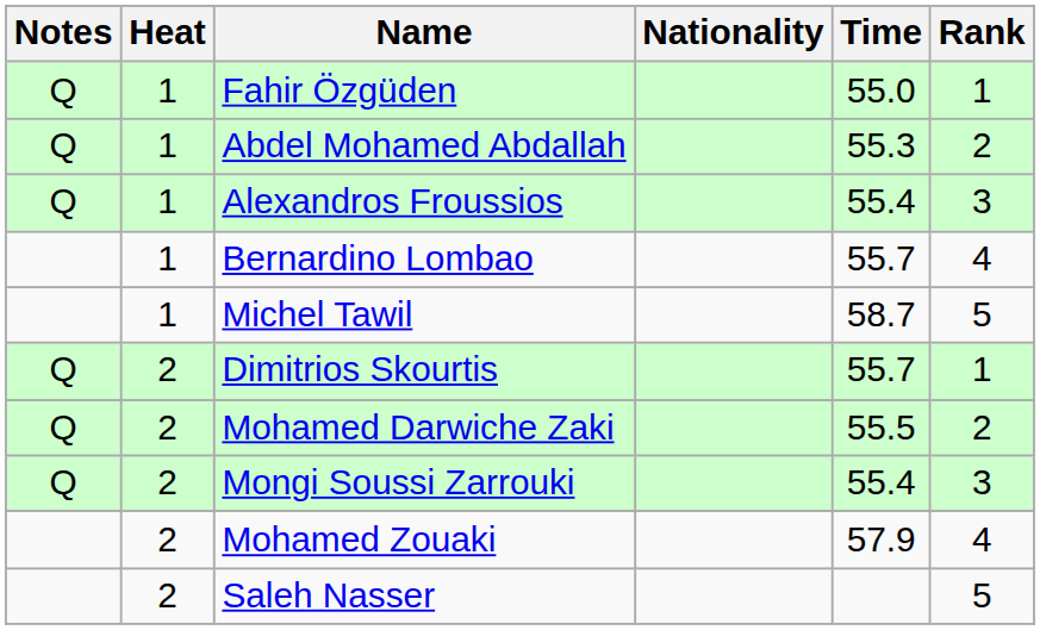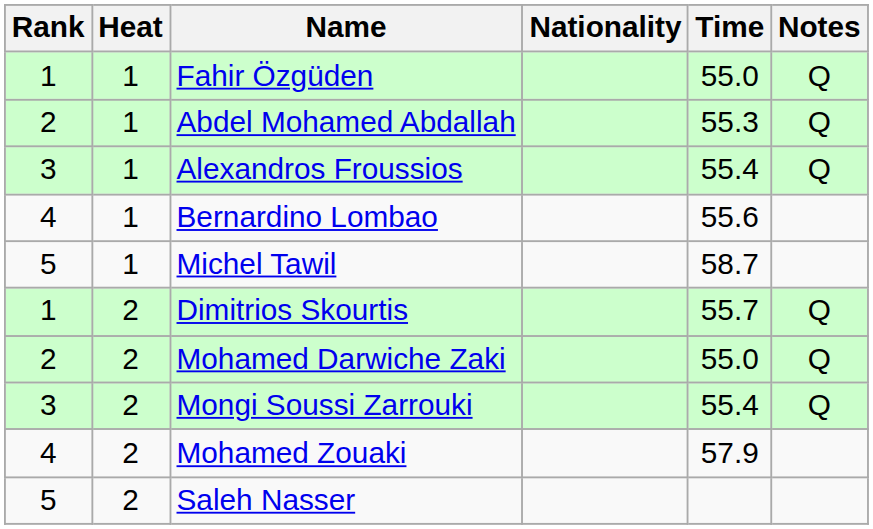 <table class="wikitable sortable" style="text-align:center">
 <tr>
-<th>Notes</th>
+<th>Rank</th>
 <th>Heat</th>
 <th>Name</th>
 <th>Nationality</th>
 <th>Time</th>
-<th>Rank</th>
+<th>Notes</th>
 </tr>
 <tr bgcolor=ccffcc>
-<td>Q</td>
+<td>1</td>
 <td>1</td>
 <td align=left><a href='#'>Fahir Özgüden</a></td>
 <td align=left></td>
 <td>55.0</td>
-<td>1</td>
+<td>Q</td>
 </tr>
 <tr bgcolor=ccffcc>
-<td>Q</td>
+<td>2</td>
 <td>1</td>
 <td align=left><a href='#'>Abdel Mohamed Abdallah</a></td>
 <td align=left></td>
 <td>55.3</td>
-<td>2</td>
+<td>Q</td>
 </tr>
 <tr bgcolor=ccffcc>
-<td>Q</td>
+<td>3</td>
 <td>1</td>
 <td align=left><a href='#'>Alexandros Froussios</a></td>
 <td align=left></td>
 <td>55.4</td>
-<td>3</td>
+<td>Q</td>
 </tr>
 <tr>
-<td></td>
+<td>4</td>
 <td>1</td>
 <td align=left><a href='#'>Bernardino Lombao</a></td>
 <td align=left></td>
-<td>55.7</td>
-<td>4</td>
+<td>55.6</td>
+<td></td>
 </tr>
 <tr>
-<td></td>
+<td>5</td>
 <td>1</td>
 <td align=left><a href='#'>Michel Tawil</a></td>
 <td align=left></td>
 <td>58.7</td>
-<td>5</td>
+<td></td>
 </tr>
 <tr bgcolor=ccffcc>
-<td>Q</td>
+<td>1</td>
 <td>2</td>
 <td align=left><a href='#'>Dimitrios Skourtis</a></td>
 <td align=left></td>
 <td>55.7</td>
-<td>1</td>
+<td>Q</td>
 </tr>
 <tr bgcolor=ccffcc>
-<td>Q</td>
+<td>2</td>
 <td>2</td>
 <td align=left><a href='#'>Mohamed Darwiche Zaki</a></td>
 <td align=left></td>
-<td>55.5</td>
-<td>2</td>
+<td>55.0</td>
+<td>Q</td>
 </tr>
 <tr bgcolor=ccffcc>
-<td>Q</td>
+<td>3</td>
 <td>2</td>
 <td align=left><a href='#'>Mongi Soussi Zarrouki</a></td>
 <td align=left></td>
 <td>55.4</td>
-<td>3</td>
+<td>Q</td>
 </tr>
 <tr>
-<td></td>
+<td>4</td>
 <td>2</td>
 <td align=left><a href='#'>Mohamed Zouaki</a></td>
 <td align=left></td>
 <td>57.9</td>
-<td>4</td>
+<td></td>
 </tr>
 <tr>
-<td></td>
+<td>5</td>
 <td>2</td>
 <td align=left><a href='#'>Saleh Nasser</a></td>
 <td align=left></td>
 <td></td>
-<td>5</td>
+<td></td>
 </tr>
 </table>
